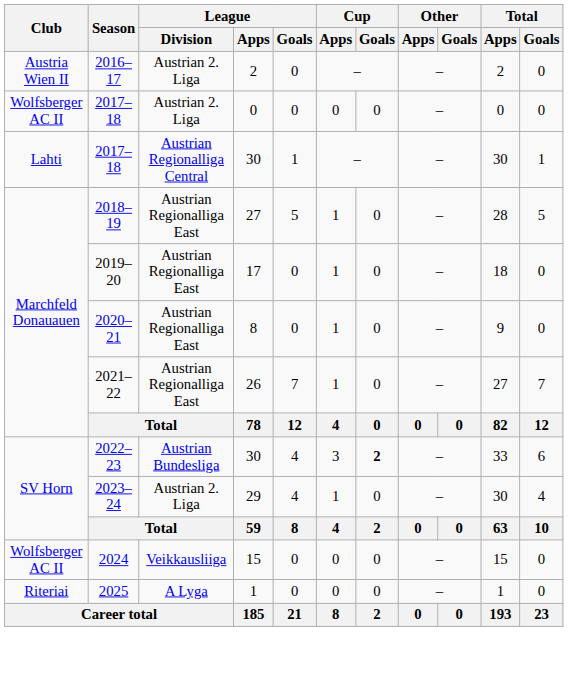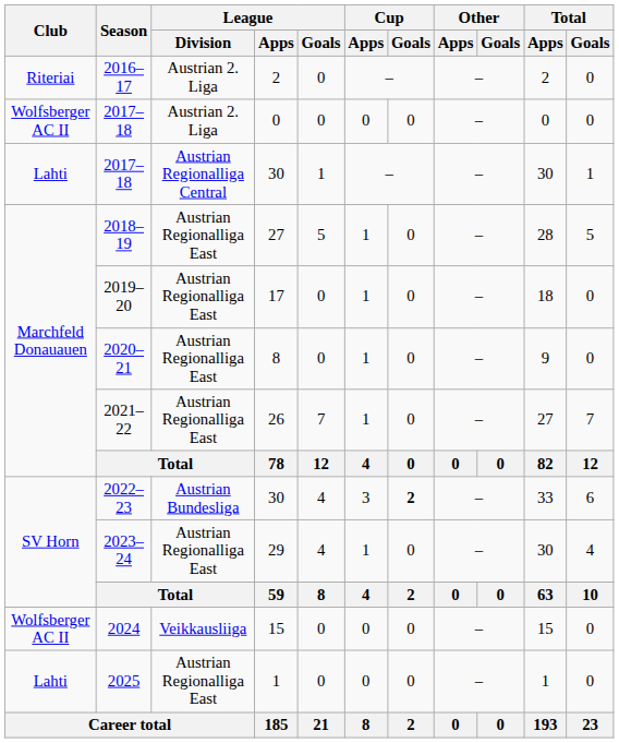 <table class="wikitable" style="text-align:center">
 <tr>
 <th rowspan="2">Club</th>
 <th rowspan="2">Season</th>
 <th colspan="3">League</th>
 <th colspan="2">Cup</th>
 <th colspan="2">Other</th>
 <th colspan="2">Total</th>
 </tr>
 <tr>
 <th>Division</th>
 <th>Apps</th>
 <th>Goals</th>
 <th>Apps</th>
 <th>Goals</th>
 <th>Apps</th>
 <th>Goals</th>
 <th>Apps</th>
 <th>Goals</th>
 </tr>
 <tr>
-<td><a href='#'>Austria Wien II</a></td>
+<td><a href='#'>Riteriai</a></td>
 <td><a href='#'>2016–17</a></td>
 <td>Austrian 2. Liga</td>
 <td>2</td>
 <td>0</td>
 <td colspan=2>–</td>
 <td colspan=2>–</td>
 <td>2</td>
 <td>0</td>
 </tr>
 <tr>
 <td><a href='#'>Wolfsberger AC II</a></td>
 <td><a href='#'>2017–18</a></td>
 <td>Austrian 2. Liga</td>
 <td>0</td>
 <td>0</td>
 <td>0</td>
 <td>0</td>
 <td colspan=2>–</td>
 <td>0</td>
 <td>0</td>
 </tr>
 <tr>
 <td><a href='#'>Lahti</a></td>
 <td><a href='#'>2017–18</a></td>
 <td><a href='#'>Austrian Regionalliga Central</a></td>
 <td>30</td>
 <td>1</td>
 <td colspan=2>–</td>
 <td colspan=2>–</td>
 <td>30</td>
 <td>1</td>
 </tr>
 <tr>
 <td rowspan=5><a href='#'>Marchfeld Donauauen</a></td>
 <td><a href='#'>2018–19</a></td>
 <td>Austrian Regionalliga East</td>
 <td>27</td>
 <td>5</td>
 <td>1</td>
 <td>0</td>
 <td colspan=2>–</td>
 <td>28</td>
 <td>5</td>
 </tr>
 <tr>
 <td>2019–20</td>
 <td>Austrian Regionalliga East</td>
 <td>17</td>
 <td>0</td>
 <td>1</td>
 <td>0</td>
 <td colspan=2>–</td>
 <td>18</td>
 <td>0</td>
 </tr>
 <tr>
 <td><a href='#'>2020–21</a></td>
 <td>Austrian Regionalliga East</td>
 <td>8</td>
 <td>0</td>
 <td>1</td>
 <td>0</td>
 <td colspan=2>–</td>
 <td>9</td>
 <td>0</td>
 </tr>
 <tr>
 <td>2021–22</td>
 <td>Austrian Regionalliga East</td>
 <td>26</td>
 <td>7</td>
 <td>1</td>
 <td>0</td>
 <td colspan=2>–</td>
 <td>27</td>
 <td>7</td>
 </tr>
 <tr>
 <th colspan=2>Total</th>
 <th>78</th>
 <th>12</th>
 <th>4</th>
 <th>0</th>
 <th>0</th>
 <th>0</th>
 <th>82</th>
 <th>12</th>
 </tr>
 <tr>
 <td rowspan=3><a href='#'>SV Horn</a></td>
 <td><a href='#'>2022–23</a></td>
 <td><a href='#'>Austrian Bundesliga</a></td>
 <td>30</td>
 <td>4</td>
 <td>3</td>
 <td><strong>2</strong></td>
 <td colspan=2>–</td>
 <td>33</td>
 <td>6</td>
 </tr>
 <tr>
 <td><a href='#'>2023–24</a></td>
-<td>Austrian 2. Liga</td>
+<td>Austrian Regionalliga East</td>
 <td>29</td>
 <td>4</td>
 <td>1</td>
 <td>0</td>
 <td colspan=2>–</td>
 <td>30</td>
 <td>4</td>
 </tr>
 <tr>
 <th colspan=2>Total</th>
 <th>59</th>
 <th>8</th>
 <th>4</th>
 <th>2</th>
 <th>0</th>
 <th>0</th>
 <th>63</th>
 <th>10</th>
 </tr>
 <tr>
 <td><a href='#'>Wolfsberger AC II</a></td>
 <td><a href='#'>2024</a></td>
 <td><a href='#'>Veikkausliiga</a></td>
 <td>15</td>
 <td>0</td>
 <td>0</td>
 <td>0</td>
 <td colspan=2>–</td>
 <td>15</td>
 <td>0</td>
 </tr>
 <tr>
-<td><a href='#'>Riteriai</a></td>
+<td><a href='#'>Lahti</a></td>
 <td><a href='#'>2025</a></td>
-<td><a href='#'>A Lyga</a></td>
+<td>Austrian Regionalliga East</td>
 <td>1</td>
 <td>0</td>
 <td>0</td>
 <td>0</td>
 <td colspan=2>–</td>
 <td>1</td>
 <td>0</td>
 </tr>
 <tr>
 <th colspan="3">Career total</th>
 <th>185</th>
 <th>21</th>
 <th>8</th>
 <th>2</th>
 <th>0</th>
 <th>0</th>
 <th>193</th>
 <th>23</th>
 </tr>
 </table>
